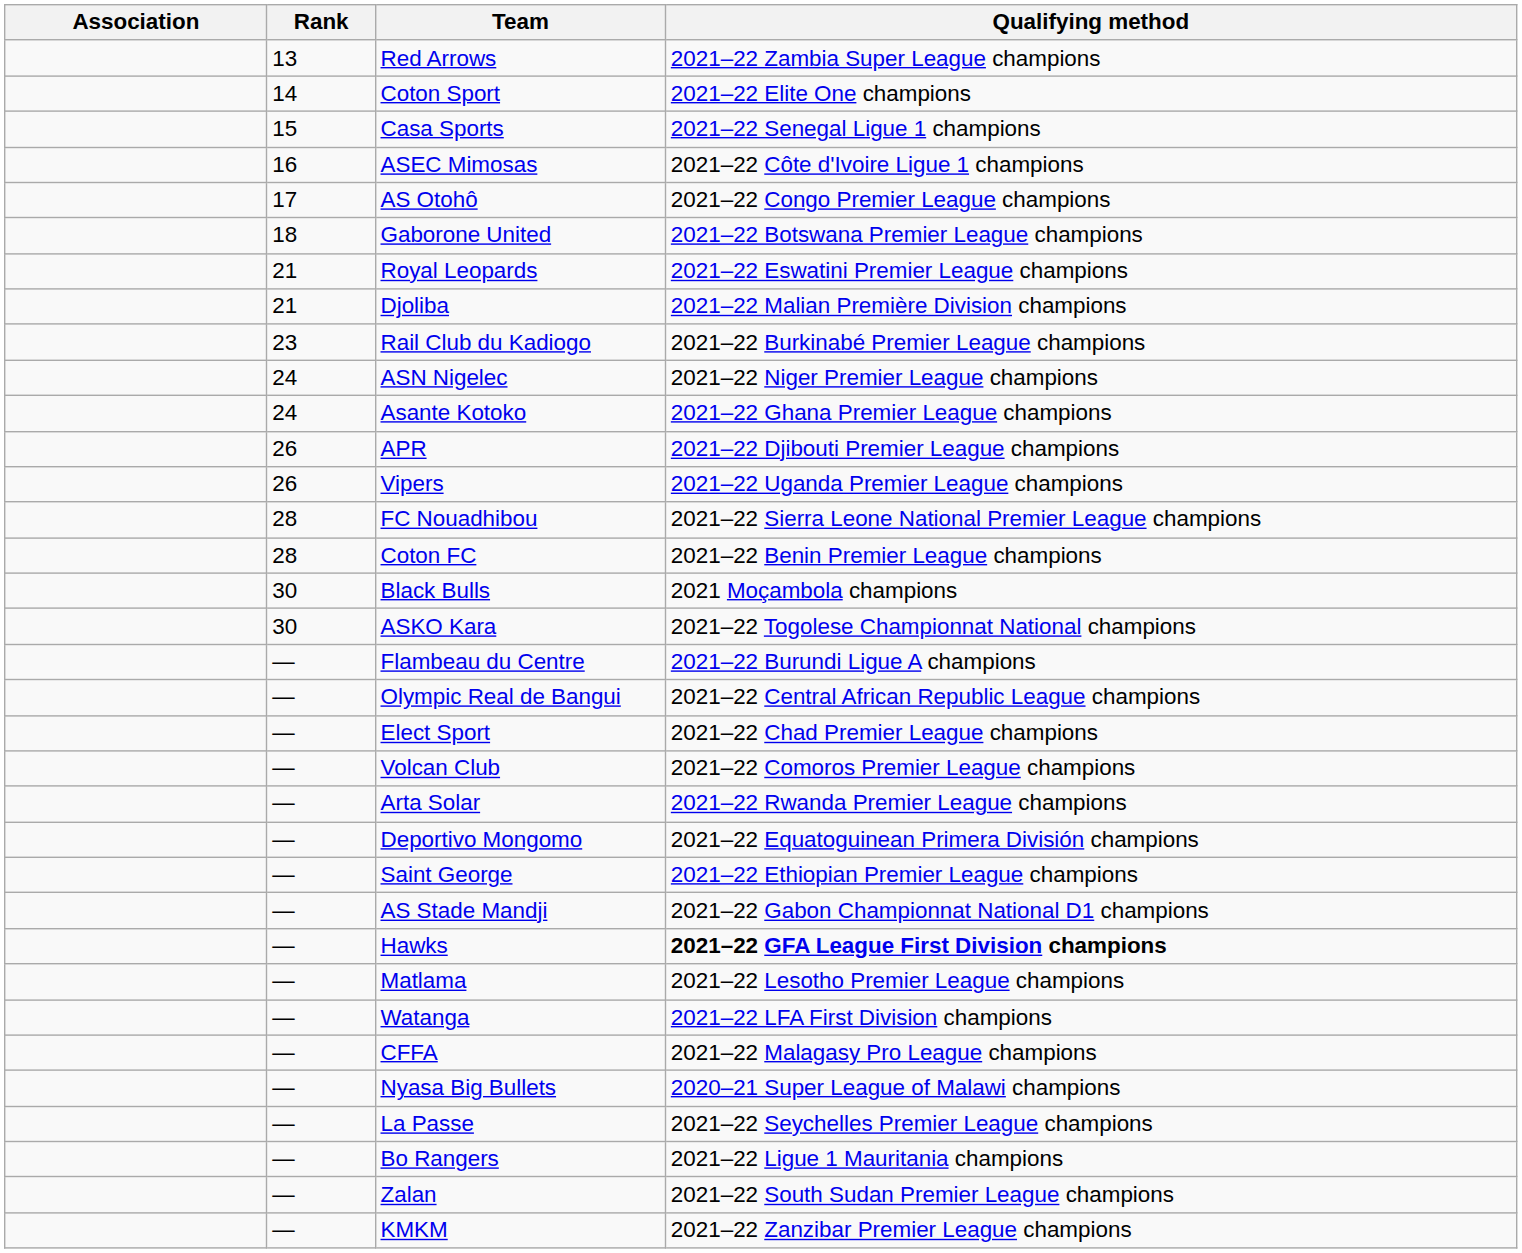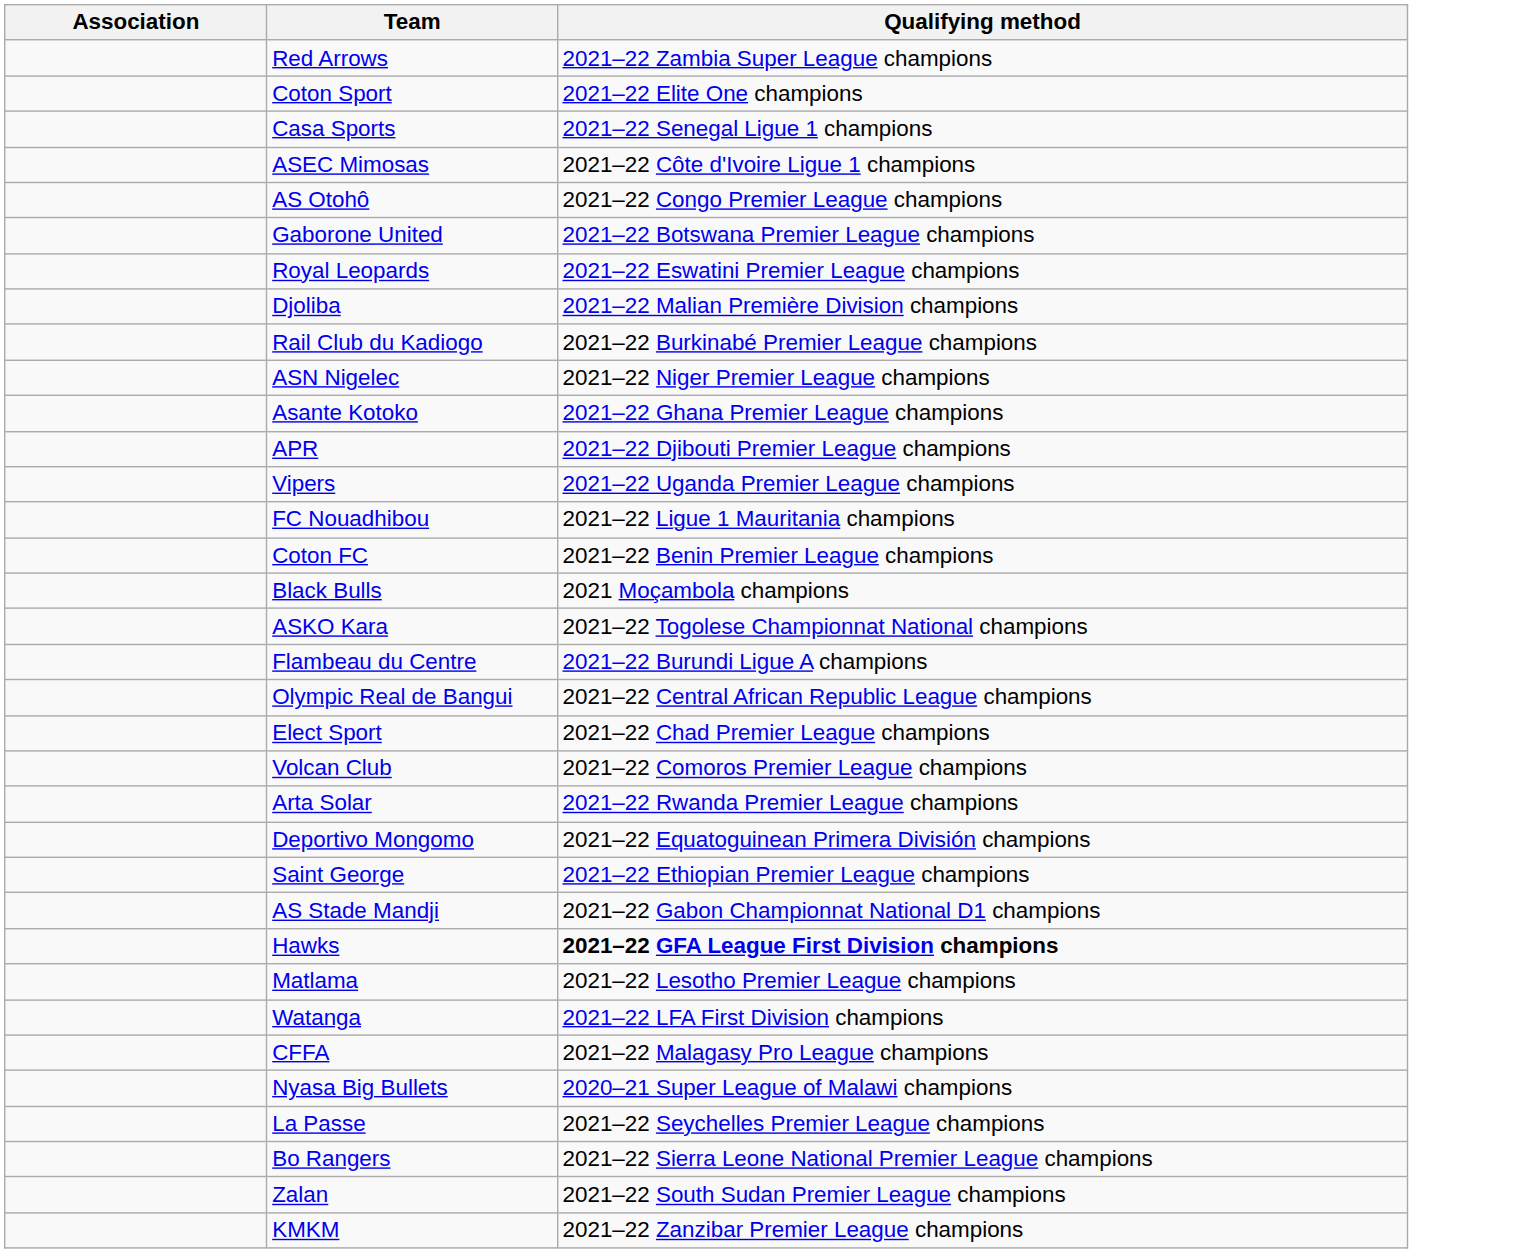 <table class="wikitable">
 <tr>
 <th width=180>Association</th>
-<th width=70>Rank </th>
 <th width=200>Team</th>
 <th width=600>Qualifying method</th>
 </tr>
 <tr>
 <td></td>
-<td>13 </td>
 <td><a href='#'>Red Arrows</a></td>
 <td><a href='#'>2021–22 Zambia Super League</a> champions</td>
 </tr>
 <tr>
 <td></td>
-<td>14 </td>
 <td><a href='#'>Coton Sport</a></td>
 <td><a href='#'>2021–22 Elite One</a> champions</td>
 </tr>
 <tr>
 <td></td>
-<td>15 </td>
 <td><a href='#'>Casa Sports</a></td>
 <td><a href='#'>2021–22 Senegal Ligue 1</a> champions</td>
 </tr>
 <tr>
 <td></td>
-<td>16 </td>
 <td><a href='#'>ASEC Mimosas</a></td>
 <td>2021–22 <a href='#'>Côte d'Ivoire Ligue 1</a> champions</td>
 </tr>
 <tr>
 <td></td>
-<td>17 </td>
 <td><a href='#'>AS Otohô</a></td>
 <td>2021–22 <a href='#'>Congo Premier League</a> champions</td>
 </tr>
 <tr>
 <td></td>
-<td>18 </td>
 <td><a href='#'>Gaborone United</a></td>
 <td><a href='#'>2021–22 Botswana Premier League</a> champions</td>
 </tr>
 <tr>
 <td></td>
-<td>21 </td>
 <td><a href='#'>Royal Leopards</a></td>
 <td><a href='#'>2021–22 Eswatini Premier League</a> champions</td>
 </tr>
 <tr>
 <td></td>
-<td>21 </td>
 <td><a href='#'>Djoliba</a></td>
 <td><a href='#'>2021–22 Malian Première Division</a> champions</td>
 </tr>
 <tr>
 <td></td>
-<td>23 </td>
 <td><a href='#'>Rail Club du Kadiogo</a></td>
 <td>2021–22 <a href='#'>Burkinabé Premier League</a> champions</td>
 </tr>
 <tr>
 <td></td>
-<td>24 </td>
 <td><a href='#'>ASN Nigelec</a></td>
 <td>2021–22 <a href='#'>Niger Premier League</a> champions</td>
 </tr>
 <tr>
 <td></td>
-<td>24 </td>
 <td><a href='#'>Asante Kotoko</a></td>
 <td><a href='#'>2021–22 Ghana Premier League</a> champions</td>
 </tr>
 <tr>
 <td></td>
-<td>26 </td>
 <td><a href='#'>APR</a></td>
 <td><a href='#'>2021–22 Djibouti Premier League</a> champions</td>
 </tr>
 <tr>
 <td></td>
-<td>26 </td>
 <td><a href='#'>Vipers</a></td>
 <td><a href='#'>2021–22 Uganda Premier League</a> champions</td>
 </tr>
 <tr>
 <td></td>
-<td>28 </td>
 <td><a href='#'>FC Nouadhibou</a></td>
-<td>2021–22 <a href='#'>Sierra Leone National Premier League</a> champions</td>
+<td>2021–22 <a href='#'>Ligue 1 Mauritania</a> champions</td>
 </tr>
 <tr>
 <td></td>
-<td>28 </td>
 <td><a href='#'>Coton FC</a></td>
 <td>2021–22 <a href='#'>Benin Premier League</a> champions</td>
 </tr>
 <tr>
 <td></td>
-<td>30 </td>
 <td><a href='#'>Black Bulls</a></td>
 <td>2021 <a href='#'>Moçambola</a> champions</td>
 </tr>
 <tr>
 <td></td>
-<td>30 </td>
 <td><a href='#'>ASKO Kara</a></td>
 <td>2021–22 <a href='#'>Togolese Championnat National</a> champions</td>
 </tr>
 <tr>
 <td></td>
-<td>—</td>
 <td><a href='#'>Flambeau du Centre</a></td>
 <td><a href='#'>2021–22 Burundi Ligue A</a> champions</td>
 </tr>
 <tr>
 <td></td>
-<td>—</td>
 <td><a href='#'>Olympic Real de Bangui</a></td>
 <td>2021–22 <a href='#'>Central African Republic League</a> champions</td>
 </tr>
 <tr>
 <td></td>
-<td>—</td>
 <td><a href='#'>Elect Sport</a></td>
 <td>2021–22 <a href='#'>Chad Premier League</a> champions</td>
 </tr>
 <tr>
 <td></td>
-<td>—</td>
 <td><a href='#'>Volcan Club</a></td>
 <td>2021–22 <a href='#'>Comoros Premier League</a> champions</td>
 </tr>
 <tr>
 <td></td>
-<td>—</td>
 <td><a href='#'>Arta Solar</a></td>
 <td><a href='#'>2021–22 Rwanda Premier League</a> champions</td>
 </tr>
 <tr>
 <td></td>
-<td>—</td>
 <td><a href='#'>Deportivo Mongomo</a></td>
 <td>2021–22 <a href='#'>Equatoguinean Primera División</a> champions</td>
 </tr>
 <tr>
 <td></td>
-<td>—</td>
 <td><a href='#'>Saint George</a></td>
 <td><a href='#'>2021–22 Ethiopian Premier League</a> champions</td>
 </tr>
 <tr>
 <td></td>
-<td>—</td>
 <td><a href='#'>AS Stade Mandji</a></td>
 <td>2021–22 <a href='#'>Gabon Championnat National D1</a> champions</td>
 </tr>
 <tr>
 <td></td>
-<td>—</td>
 <td><a href='#'>Hawks</a></td>
 <td><strong>2021–22 <a href='#'>GFA League First Division</a> champions</strong></td>
 </tr>
 <tr>
 <td></td>
-<td>—</td>
 <td><a href='#'>Matlama</a></td>
 <td>2021–22 <a href='#'>Lesotho Premier League</a> champions</td>
 </tr>
 <tr>
 <td></td>
-<td>—</td>
 <td><a href='#'>Watanga</a></td>
 <td><a href='#'>2021–22 LFA First Division</a> champions</td>
 </tr>
 <tr>
 <td></td>
-<td>—</td>
 <td><a href='#'>CFFA</a></td>
 <td>2021–22 <a href='#'>Malagasy Pro League</a> champions</td>
 </tr>
 <tr>
 <td></td>
-<td>—</td>
 <td><a href='#'>Nyasa Big Bullets</a></td>
 <td><a href='#'>2020–21 Super League of Malawi</a> champions</td>
 </tr>
 <tr>
 <td></td>
-<td>—</td>
 <td><a href='#'>La Passe</a></td>
 <td>2021–22 <a href='#'>Seychelles Premier League</a> champions</td>
 </tr>
 <tr>
 <td></td>
-<td>—</td>
 <td><a href='#'>Bo Rangers</a></td>
-<td>2021–22 <a href='#'>Ligue 1 Mauritania</a> champions</td>
+<td>2021–22 <a href='#'>Sierra Leone National Premier League</a> champions</td>
 </tr>
 <tr>
 <td></td>
-<td>—</td>
 <td><a href='#'>Zalan</a></td>
 <td>2021–22 <a href='#'>South Sudan Premier League</a> champions</td>
 </tr>
 <tr>
 <td></td>
-<td>—</td>
 <td><a href='#'>KMKM</a></td>
 <td>2021–22 <a href='#'>Zanzibar Premier League</a> champions</td>
 </tr>
 </table>
